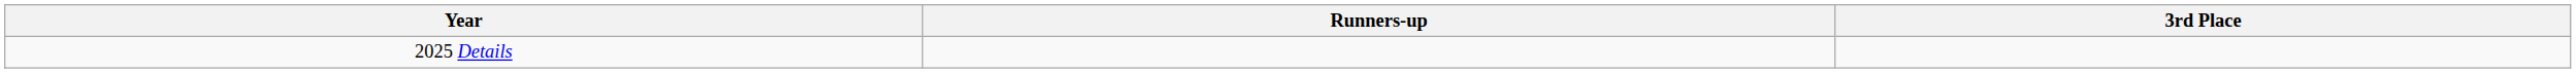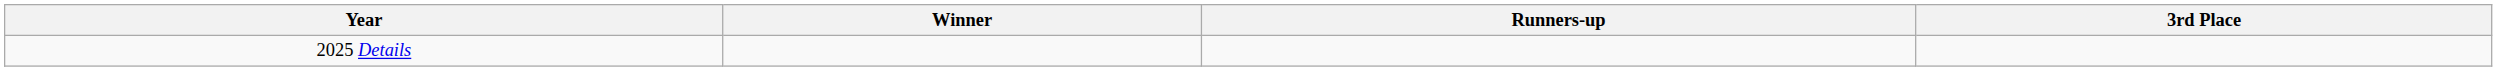 <table class="wikitable" style="font-size:90%; width: 98%; text-align: center;">
 <tr>
 <th>Year</th>
+<th>Winner</th>
 <th>Runners-up</th>
 <th>3rd Place</th>
 </tr>
 <tr>
 <td>2025 <em><a href='#'>Details</a></em></td>
 <td></td>
 <td></td>
+<td></td>
 </tr>
 </table>
